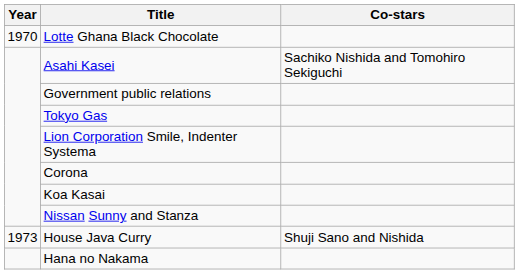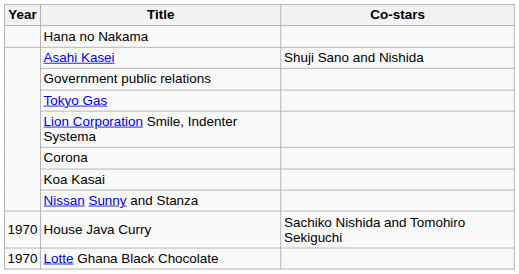 <table class="wikitable">
 <tr>
 <th>Year</th>
 <th>Title</th>
 <th>Co-stars</th>
 </tr>
 <tr>
-<td>1970</td>
-<td><a href='#'>Lotte</a> Ghana Black Chocolate</td>
+<td></td>
+<td>Hana no Nakama</td>
 <td></td>
 </tr>
 <tr>
 <td rowspan="7"></td>
 <td><a href='#'>Asahi Kasei</a></td>
-<td>Sachiko Nishida and Tomohiro Sekiguchi</td>
+<td>Shuji Sano and Nishida</td>
 </tr>
 <tr>
 <td>Government public relations</td>
 <td></td>
 </tr>
 <tr>
 <td><a href='#'>Tokyo Gas</a></td>
 <td></td>
 </tr>
 <tr>
 <td><a href='#'>Lion Corporation</a> Smile, Indenter Systema</td>
 <td></td>
 </tr>
 <tr>
 <td>Corona</td>
 <td></td>
 </tr>
 <tr>
 <td>Koa Kasai</td>
 <td></td>
 </tr>
 <tr>
 <td><a href='#'>Nissan</a> <a href='#'>Sunny</a> and Stanza</td>
 <td></td>
 </tr>
 <tr>
-<td>1973</td>
+<td>1970</td>
 <td>House Java Curry</td>
-<td>Shuji Sano and Nishida</td>
+<td>Sachiko Nishida and Tomohiro Sekiguchi</td>
 </tr>
 <tr>
-<td></td>
-<td>Hana no Nakama</td>
+<td>1970</td>
+<td><a href='#'>Lotte</a> Ghana Black Chocolate</td>
 <td></td>
 </tr>
 </table>
